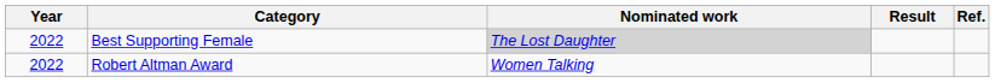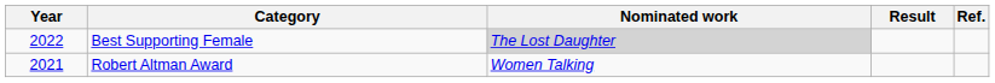 <table class=wikitable>
 <tr>
 <th scope="col" style="width:5em;">Year</th>
 <th scope="col" style="width:26em;">Category</th>
 <th scope="col" style="width:25em;">Nominated work</th>
 <th scope="col" style="width:5em;">Result</th>
 <th>Ref.</th>
 </tr>
 <tr>
 <td align="center"><a href='#'>2022</a></td>
 <td><a href='#'>Best Supporting Female</a></td>
 <td style="background: lightgrey;"><em><a href='#'>The Lost Daughter</a></em></td>
 <td></td>
 <td style="text-align:center;"></td>
 </tr>
 <tr>
-<td align="center"><a href='#'>2022</a></td>
+<td align="center"><a href='#'>2021</a></td>
 <td><a href='#'>Robert Altman Award</a></td>
 <td><em><a href='#'>Women Talking</a></em></td>
 <td></td>
 <td style="text-align:center;"></td>
 </tr>
 </table>
